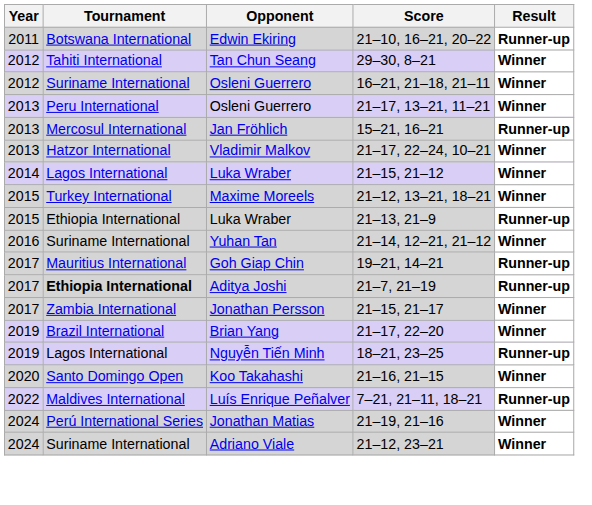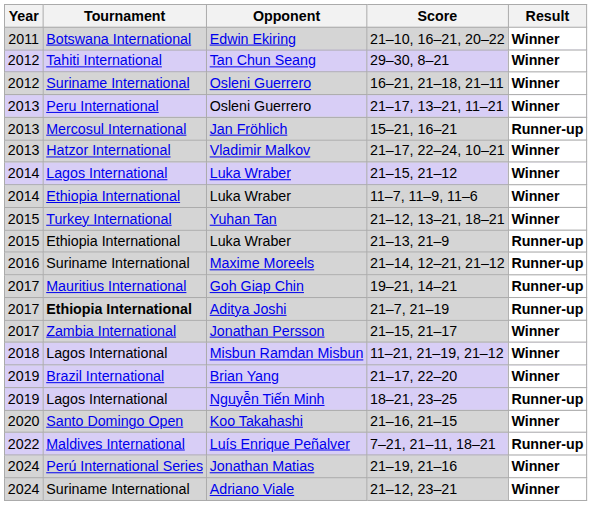 <table class="sortable wikitable" style="font-size: 90%;">
 <tr>
 <th>Year</th>
 <th>Tournament</th>
 <th>Opponent</th>
 <th>Score</th>
 <th>Result</th>
 </tr>
 <tr style="background:#D5D5D5">
 <td align="center">2011</td>
 <td align="left"><a href='#'>Botswana International</a></td>
 <td align="left"> <a href='#'>Edwin Ekiring</a></td>
 <td align="left">21–10, 16–21, 20–22</td>
-<td style="text-align:left; background:white"> <strong>Runner-up</strong></td>
+<td style="text-align:left; background:white"> <strong>Winner</strong></td>
 </tr>
 <tr style="background:#D8CEF6">
 <td align="center">2012</td>
 <td align="left"><a href='#'>Tahiti International</a></td>
 <td align="left"> <a href='#'>Tan Chun Seang</a></td>
 <td align="left">29–30, 8–21</td>
 <td style="text-align:left; background:white"> <strong>Winner</strong></td>
 </tr>
 <tr style="background:#D5D5D5">
 <td align="center">2012</td>
 <td align="left"><a href='#'>Suriname International</a></td>
 <td align="left"> <a href='#'>Osleni Guerrero</a></td>
 <td align="left">16–21, 21–18, 21–11</td>
 <td style="text-align:left; background:white"> <strong>Winner</strong></td>
 </tr>
 <tr style="background:#D8CEF6">
 <td align="center">2013</td>
 <td align="left"><a href='#'>Peru International</a></td>
 <td align="left"> Osleni Guerrero</td>
 <td align="left">21–17, 13–21, 11–21</td>
 <td style="text-align:left; background:white"> <strong>Winner</strong></td>
 </tr>
 <tr style="background:#D5D5D5">
 <td align="center">2013</td>
 <td align="left"><a href='#'>Mercosul International</a></td>
 <td align="left"> <a href='#'>Jan Fröhlich</a></td>
 <td align="left">15–21, 16–21</td>
 <td style="text-align:left; background:white"> <strong>Runner-up</strong></td>
 </tr>
 <tr style="background:#D5D5D5">
 <td align="center">2013</td>
 <td align="left"><a href='#'>Hatzor International</a></td>
 <td align="left"> <a href='#'>Vladimir Malkov</a></td>
 <td align="left">21–17, 22–24, 10–21</td>
 <td style="text-align:left; background:white"> <strong>Winner</strong></td>
 </tr>
 <tr style="background:#D8CEF6">
 <td align="center">2014</td>
 <td align="left"><a href='#'>Lagos International</a></td>
 <td align="left"> <a href='#'>Luka Wraber</a></td>
 <td align="left">21–15, 21–12</td>
 <td style="text-align:left; background:white"> <strong>Winner</strong></td>
 </tr>
 <tr style="background:#D5D5D5">
+<td align="center">2014</td>
+<td align="left"><a href='#'>Ethiopia International</a></td>
+<td align="left"> Luka Wraber</td>
+<td align="left">11–7, 11–9, 11–6</td>
+<td style="text-align:left; background:white"> <strong>Winner</strong></td>
+</tr>
+<tr style="background:#D5D5D5">
 <td align="center">2015</td>
 <td align="left"><a href='#'>Turkey International</a></td>
-<td align="left"> <a href='#'>Maxime Moreels</a></td>
+<td align="left"> <a href='#'>Yuhan Tan</a></td>
 <td align="left">21–12, 13–21, 18–21</td>
 <td style="text-align:left; background:white"> <strong>Winner</strong></td>
 </tr>
 <tr style="background:#D5D5D5">
 <td align="center">2015</td>
 <td align="left">Ethiopia International</td>
 <td align="left"> Luka Wraber</td>
 <td align="left">21–13, 21–9</td>
 <td style="text-align:left; background:white"> <strong>Runner-up</strong></td>
 </tr>
 <tr style="background:#D5D5D5">
 <td align="center">2016</td>
 <td align="left">Suriname International</td>
-<td align="left"> <a href='#'>Yuhan Tan</a></td>
+<td align="left"> <a href='#'>Maxime Moreels</a></td>
 <td align="left">21–14, 12–21, 21–12</td>
-<td style="text-align:left; background:white"> <strong>Winner</strong></td>
+<td style="text-align:left; background:white"> <strong>Runner-up</strong></td>
 </tr>
 <tr style="background:#D5D5D5">
 <td align="center">2017</td>
 <td align="left"><a href='#'>Mauritius International</a></td>
 <td align="left"> <a href='#'>Goh Giap Chin</a></td>
 <td align="left">19–21, 14–21</td>
 <td style="text-align:left; background:white"> <strong>Runner-up</strong></td>
 </tr>
 <tr style="background:#D5D5D5">
 <td align="center">2017</td>
 <td align="left"><strong>Ethiopia International</strong></td>
 <td align="left"> <a href='#'>Aditya Joshi</a></td>
 <td align="left">21–7, 21–19</td>
 <td style="text-align:left; background:white"> <strong>Runner-up</strong></td>
 </tr>
 <tr style="background:#D5D5D5">
 <td align="center">2017</td>
 <td align="left"><a href='#'>Zambia International</a></td>
 <td align="left"> <a href='#'>Jonathan Persson</a></td>
 <td align="left">21–15, 21–17</td>
+<td style="text-align:left; background:white"> <strong>Winner</strong></td>
+</tr>
+<tr style="background:#D8CEF6">
+<td align="center">2018</td>
+<td align="left">Lagos International</td>
+<td align="left"> <a href='#'>Misbun Ramdan Misbun</a></td>
+<td align="left">11–21, 21–19, 21–12</td>
 <td style="text-align:left; background:white"> <strong>Winner</strong></td>
 </tr>
 <tr style="background:#D8CEF6">
 <td align="center">2019</td>
 <td align="left"><a href='#'>Brazil International</a></td>
 <td align="left"> <a href='#'>Brian Yang</a></td>
 <td align="left">21–17, 22–20</td>
 <td style="text-align:left; background:white"> <strong>Winner</strong></td>
 </tr>
 <tr style="background:#D8CEF6">
 <td align="center">2019</td>
 <td align="left">Lagos International</td>
 <td align="left"> <a href='#'>Nguyễn Tiến Minh</a></td>
 <td align="left">18–21, 23–25</td>
 <td style="text-align:left; background:white"> <strong>Runner-up</strong></td>
 </tr>
 <tr bgcolor="#D5D5D5">
 <td align="center">2020</td>
 <td align="left"><a href='#'>Santo Domingo Open</a></td>
 <td align="left"> <a href='#'>Koo Takahashi</a></td>
 <td align="left">21–16, 21–15</td>
 <td style="text-align:left; background:white"> <strong>Winner</strong></td>
 </tr>
 <tr style="background:#D8CEF6">
 <td align="center">2022</td>
 <td align="left"><a href='#'>Maldives International</a></td>
 <td align="left"> <a href='#'>Luís Enrique Peñalver</a></td>
 <td align="left">7–21, 21–11, 18–21</td>
 <td style="text-align:left; background:white"> <strong>Runner-up</strong></td>
 </tr>
 <tr style="background:#D5D5D5">
 <td align="center">2024</td>
 <td align="left"><a href='#'>Perú International Series</a></td>
 <td align="left"> <a href='#'>Jonathan Matias</a></td>
 <td align="left">21–19, 21–16</td>
 <td style="text-align:left; background:white"> <strong>Winner</strong></td>
 </tr>
 <tr style="background:#D5D5D5">
 <td align="center">2024</td>
 <td align="left">Suriname International</td>
 <td align="left"> <a href='#'>Adriano Viale</a></td>
 <td align="left">21–12, 23–21</td>
 <td style="text-align:left; background:white"> <strong>Winner</strong></td>
 </tr>
 </table>
